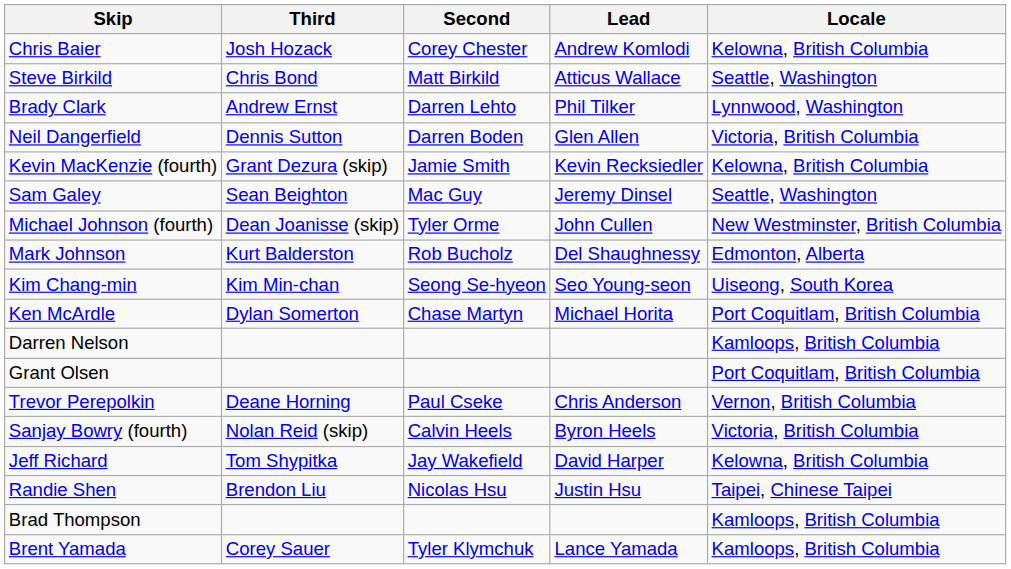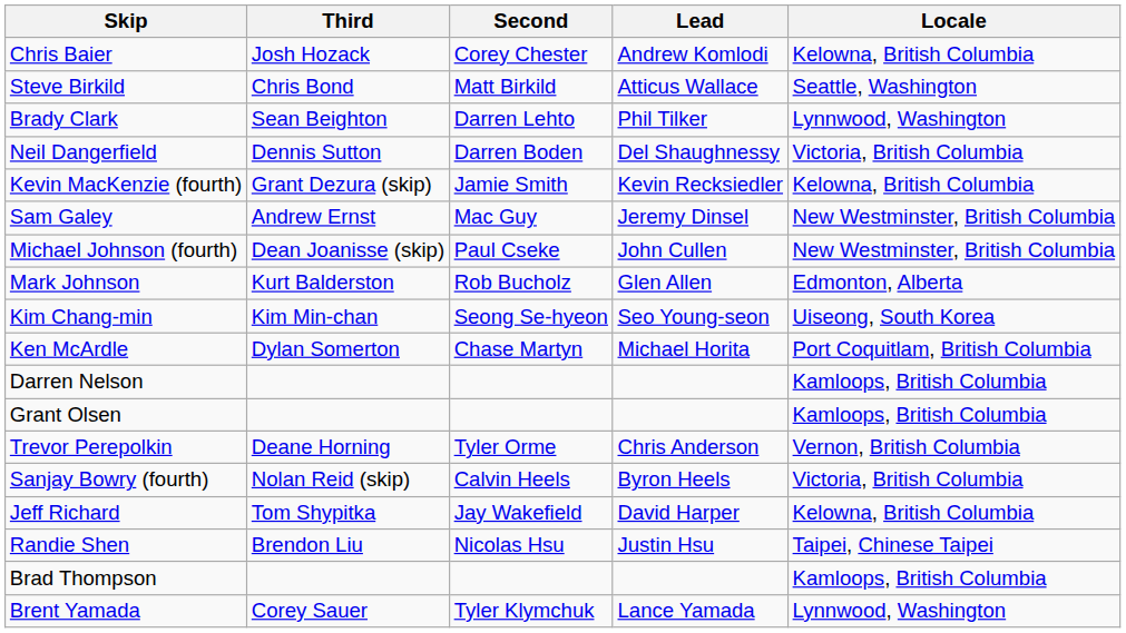 <table class=wikitable>
 <tr>
 <th>Skip</th>
 <th>Third</th>
 <th>Second</th>
 <th>Lead</th>
 <th>Locale</th>
 </tr>
 <tr>
 <td><a href='#'>Chris Baier</a></td>
 <td><a href='#'>Josh Hozack</a></td>
 <td><a href='#'>Corey Chester</a></td>
 <td><a href='#'>Andrew Komlodi</a></td>
 <td> <a href='#'>Kelowna</a>, <a href='#'>British Columbia</a></td>
 </tr>
 <tr>
 <td><a href='#'>Steve Birkild</a></td>
 <td><a href='#'>Chris Bond</a></td>
 <td><a href='#'>Matt Birkild</a></td>
 <td><a href='#'>Atticus Wallace</a></td>
 <td> <a href='#'>Seattle</a>, <a href='#'>Washington</a></td>
 </tr>
 <tr>
 <td><a href='#'>Brady Clark</a></td>
-<td><a href='#'>Andrew Ernst</a></td>
+<td><a href='#'>Sean Beighton</a></td>
 <td><a href='#'>Darren Lehto</a></td>
 <td><a href='#'>Phil Tilker</a></td>
 <td> <a href='#'>Lynnwood</a>, <a href='#'>Washington</a></td>
 </tr>
 <tr>
 <td><a href='#'>Neil Dangerfield</a></td>
 <td><a href='#'>Dennis Sutton</a></td>
 <td><a href='#'>Darren Boden</a></td>
-<td><a href='#'>Glen Allen</a></td>
+<td><a href='#'>Del Shaughnessy</a></td>
 <td> <a href='#'>Victoria</a>, <a href='#'>British Columbia</a></td>
 </tr>
 <tr>
 <td><a href='#'>Kevin MacKenzie</a> (fourth)</td>
 <td><a href='#'>Grant Dezura</a> (skip)</td>
 <td><a href='#'>Jamie Smith</a></td>
 <td><a href='#'>Kevin Recksiedler</a></td>
 <td> <a href='#'>Kelowna</a>, <a href='#'>British Columbia</a></td>
 </tr>
 <tr>
 <td><a href='#'>Sam Galey</a></td>
-<td><a href='#'>Sean Beighton</a></td>
+<td><a href='#'>Andrew Ernst</a></td>
 <td><a href='#'>Mac Guy</a></td>
 <td><a href='#'>Jeremy Dinsel</a></td>
-<td> <a href='#'>Seattle</a>, <a href='#'>Washington</a></td>
+<td> <a href='#'>New Westminster</a>, <a href='#'>British Columbia</a></td>
 </tr>
 <tr>
 <td><a href='#'>Michael Johnson</a> (fourth)</td>
 <td><a href='#'>Dean Joanisse</a> (skip)</td>
-<td><a href='#'>Tyler Orme</a></td>
+<td><a href='#'>Paul Cseke</a></td>
 <td><a href='#'>John Cullen</a></td>
 <td> <a href='#'>New Westminster</a>, <a href='#'>British Columbia</a></td>
 </tr>
 <tr>
 <td><a href='#'>Mark Johnson</a></td>
 <td><a href='#'>Kurt Balderston</a></td>
 <td><a href='#'>Rob Bucholz</a></td>
-<td><a href='#'>Del Shaughnessy</a></td>
+<td><a href='#'>Glen Allen</a></td>
 <td> <a href='#'>Edmonton</a>, <a href='#'>Alberta</a></td>
 </tr>
 <tr>
 <td><a href='#'>Kim Chang-min</a></td>
 <td><a href='#'>Kim Min-chan</a></td>
 <td><a href='#'>Seong Se-hyeon</a></td>
 <td><a href='#'>Seo Young-seon</a></td>
 <td> <a href='#'>Uiseong</a>, <a href='#'>South Korea</a></td>
 </tr>
 <tr>
 <td><a href='#'>Ken McArdle</a></td>
 <td><a href='#'>Dylan Somerton</a></td>
 <td><a href='#'>Chase Martyn</a></td>
 <td><a href='#'>Michael Horita</a></td>
 <td> <a href='#'>Port Coquitlam</a>, <a href='#'>British Columbia</a></td>
 </tr>
 <tr>
 <td>Darren Nelson</td>
 <td></td>
 <td></td>
 <td></td>
 <td> <a href='#'>Kamloops</a>, <a href='#'>British Columbia</a></td>
 </tr>
 <tr>
 <td>Grant Olsen</td>
 <td></td>
 <td></td>
 <td></td>
-<td> <a href='#'>Port Coquitlam</a>, <a href='#'>British Columbia</a></td>
+<td> <a href='#'>Kamloops</a>, <a href='#'>British Columbia</a></td>
 </tr>
 <tr>
 <td><a href='#'>Trevor Perepolkin</a></td>
 <td><a href='#'>Deane Horning</a></td>
-<td><a href='#'>Paul Cseke</a></td>
+<td><a href='#'>Tyler Orme</a></td>
 <td><a href='#'>Chris Anderson</a></td>
 <td> <a href='#'>Vernon</a>, <a href='#'>British Columbia</a></td>
 </tr>
 <tr>
 <td><a href='#'>Sanjay Bowry</a> (fourth)</td>
 <td><a href='#'>Nolan Reid</a> (skip)</td>
 <td><a href='#'>Calvin Heels</a></td>
 <td><a href='#'>Byron Heels</a></td>
 <td> <a href='#'>Victoria</a>, <a href='#'>British Columbia</a></td>
 </tr>
 <tr>
 <td><a href='#'>Jeff Richard</a></td>
 <td><a href='#'>Tom Shypitka</a></td>
 <td><a href='#'>Jay Wakefield</a></td>
 <td><a href='#'>David Harper</a></td>
 <td> <a href='#'>Kelowna</a>, <a href='#'>British Columbia</a></td>
 </tr>
 <tr>
 <td><a href='#'>Randie Shen</a></td>
 <td><a href='#'>Brendon Liu</a></td>
 <td><a href='#'>Nicolas Hsu</a></td>
 <td><a href='#'>Justin Hsu</a></td>
 <td> <a href='#'>Taipei</a>, <a href='#'>Chinese Taipei</a></td>
 </tr>
 <tr>
 <td>Brad Thompson</td>
 <td></td>
 <td></td>
 <td></td>
 <td> <a href='#'>Kamloops</a>, <a href='#'>British Columbia</a></td>
 </tr>
 <tr>
 <td><a href='#'>Brent Yamada</a></td>
 <td><a href='#'>Corey Sauer</a></td>
 <td><a href='#'>Tyler Klymchuk</a></td>
 <td><a href='#'>Lance Yamada</a></td>
-<td> <a href='#'>Kamloops</a>, <a href='#'>British Columbia</a></td>
+<td> <a href='#'>Lynnwood</a>, <a href='#'>Washington</a></td>
 </tr>
 </table>
